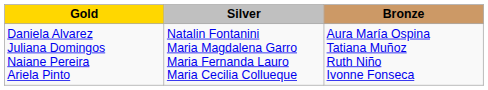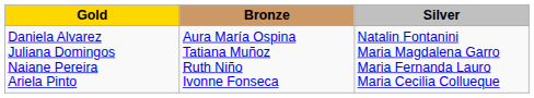 <table class="wikitable" style="text-align:left">
 <tr align="center">
 <td width=200 bgcolor=gold><strong>Gold</strong></td>
+<td width=200 bgcolor=CC9966><strong>Bronze</strong></td>
 <td width=200 bgcolor=silver><strong>Silver</strong></td>
-<td width=200 bgcolor=CC9966><strong>Bronze</strong></td>
 </tr>
 <tr>
 <td><a href='#'>Daniela Alvarez</a><br><a href='#'>Juliana Domingos</a><br><a href='#'>Naiane Pereira</a><br><a href='#'>Ariela Pinto</a><br><em></em></td>
+<td><a href='#'>Aura María Ospina</a><br><a href='#'>Tatiana Muñoz</a><br><a href='#'>Ruth Niño</a><br><a href='#'>Ivonne Fonseca</a><br><em></em></td>
 <td><a href='#'>Natalin Fontanini</a><br><a href='#'>Maria Magdalena Garro</a><br><a href='#'>Maria Fernanda Lauro</a><br><a href='#'>Maria Cecilia Collueque</a><br><em></em></td>
-<td><a href='#'>Aura María Ospina</a><br><a href='#'>Tatiana Muñoz</a><br><a href='#'>Ruth Niño</a><br><a href='#'>Ivonne Fonseca</a><br><em></em></td>
 </tr>
 </table>
